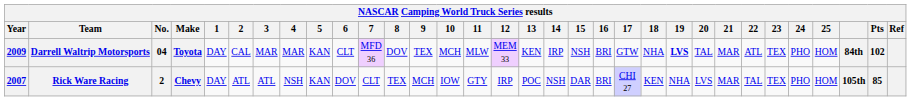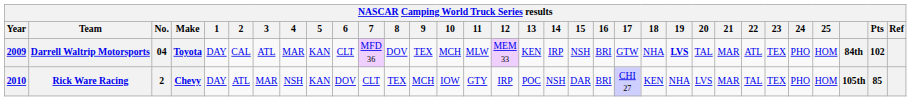 <table class="wikitable" style="text-align:center; font-size:75%">
 <tr>
 <th colspan=45><a href='#'>NASCAR</a> <a href='#'>Camping World Truck Series</a> results</th>
 </tr>
 <tr>
 <th>Year</th>
 <th>Team</th>
 <th>No.</th>
 <th>Make</th>
 <th>1</th>
 <th>2</th>
 <th>3</th>
 <th>4</th>
 <th>5</th>
 <th>6</th>
 <th>7</th>
 <th>8</th>
 <th>9</th>
 <th>10</th>
 <th>11</th>
 <th>12</th>
 <th>13</th>
 <th>14</th>
 <th>15</th>
 <th>16</th>
 <th>17</th>
 <th>18</th>
 <th>19</th>
 <th>20</th>
 <th>21</th>
 <th>22</th>
 <th>23</th>
 <th>24</th>
 <th>25</th>
 <th></th>
 <th>Pts</th>
 <th>Ref</th>
 </tr>
 <tr>
 <th><a href='#'>2009</a></th>
 <th><a href='#'>Darrell Waltrip Motorsports</a></th>
 <th>04</th>
 <th><a href='#'>Toyota</a></th>
 <td><a href='#'>DAY</a></td>
 <td><a href='#'>CAL</a></td>
-<td><a href='#'>MAR</a></td>
+<td><a href='#'>ATL</a></td>
 <td><a href='#'>MAR</a></td>
 <td><a href='#'>KAN</a></td>
 <td><a href='#'>CLT</a></td>
 <td style="background:#EFCFFF;"><a href='#'>MFD</a><br><small>36</small></td>
 <td><a href='#'>DOV</a></td>
 <td><a href='#'>TEX</a></td>
 <td><a href='#'>MCH</a></td>
 <td><a href='#'>MLW</a></td>
 <td style="background:#EFCFFF;"><a href='#'>MEM</a><br><small>33</small></td>
 <td><a href='#'>KEN</a></td>
 <td><a href='#'>IRP</a></td>
 <td><a href='#'>NSH</a></td>
 <td><a href='#'>BRI</a></td>
 <td><a href='#'>GTW</a></td>
 <td><a href='#'>NHA</a></td>
 <td><strong><a href='#'>LVS</a></strong></td>
 <td><a href='#'>TAL</a></td>
 <td><a href='#'>MAR</a></td>
 <td><a href='#'>ATL</a></td>
 <td><a href='#'>TEX</a></td>
 <td><a href='#'>PHO</a></td>
 <td><a href='#'>HOM</a></td>
 <th>84th</th>
 <th>102</th>
 <th></th>
 </tr>
 <tr>
-<th><a href='#'>2007</a></th>
+<th><a href='#'>2010</a></th>
 <th><a href='#'>Rick Ware Racing</a></th>
 <th>2</th>
 <th><a href='#'>Chevy</a></th>
 <td><a href='#'>DAY</a></td>
 <td><a href='#'>ATL</a></td>
-<td><a href='#'>ATL</a></td>
+<td><a href='#'>MAR</a></td>
 <td><a href='#'>NSH</a></td>
 <td><a href='#'>KAN</a></td>
 <td><a href='#'>DOV</a></td>
 <td><a href='#'>CLT</a></td>
 <td><a href='#'>TEX</a></td>
 <td><a href='#'>MCH</a></td>
 <td><a href='#'>IOW</a></td>
 <td><a href='#'>GTY</a></td>
 <td><a href='#'>IRP</a></td>
 <td><a href='#'>POC</a></td>
 <td><a href='#'>NSH</a></td>
 <td><a href='#'>DAR</a></td>
 <td><a href='#'>BRI</a></td>
 <td style="background:#CFCFFF;"><a href='#'>CHI</a><br><small>27</small></td>
 <td><a href='#'>KEN</a></td>
 <td><a href='#'>NHA</a></td>
 <td><a href='#'>LVS</a></td>
 <td><a href='#'>MAR</a></td>
 <td><a href='#'>TAL</a></td>
 <td><a href='#'>TEX</a></td>
 <td><a href='#'>PHO</a></td>
 <td><a href='#'>HOM</a></td>
 <th>105th</th>
 <th>85</th>
 <th></th>
 </tr>
 </table>
